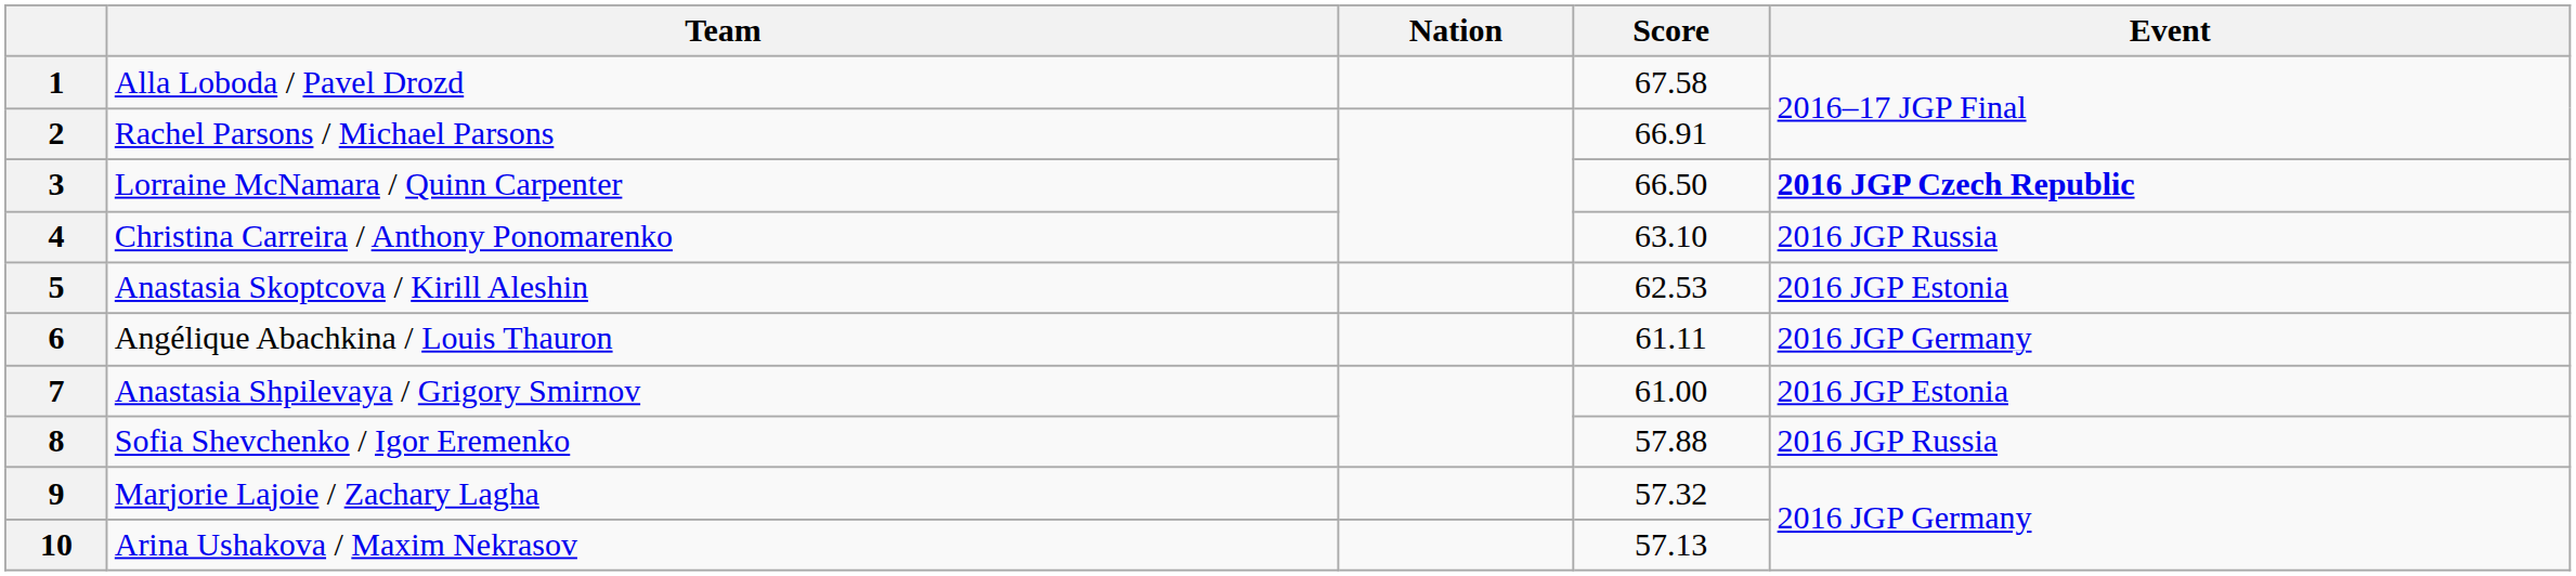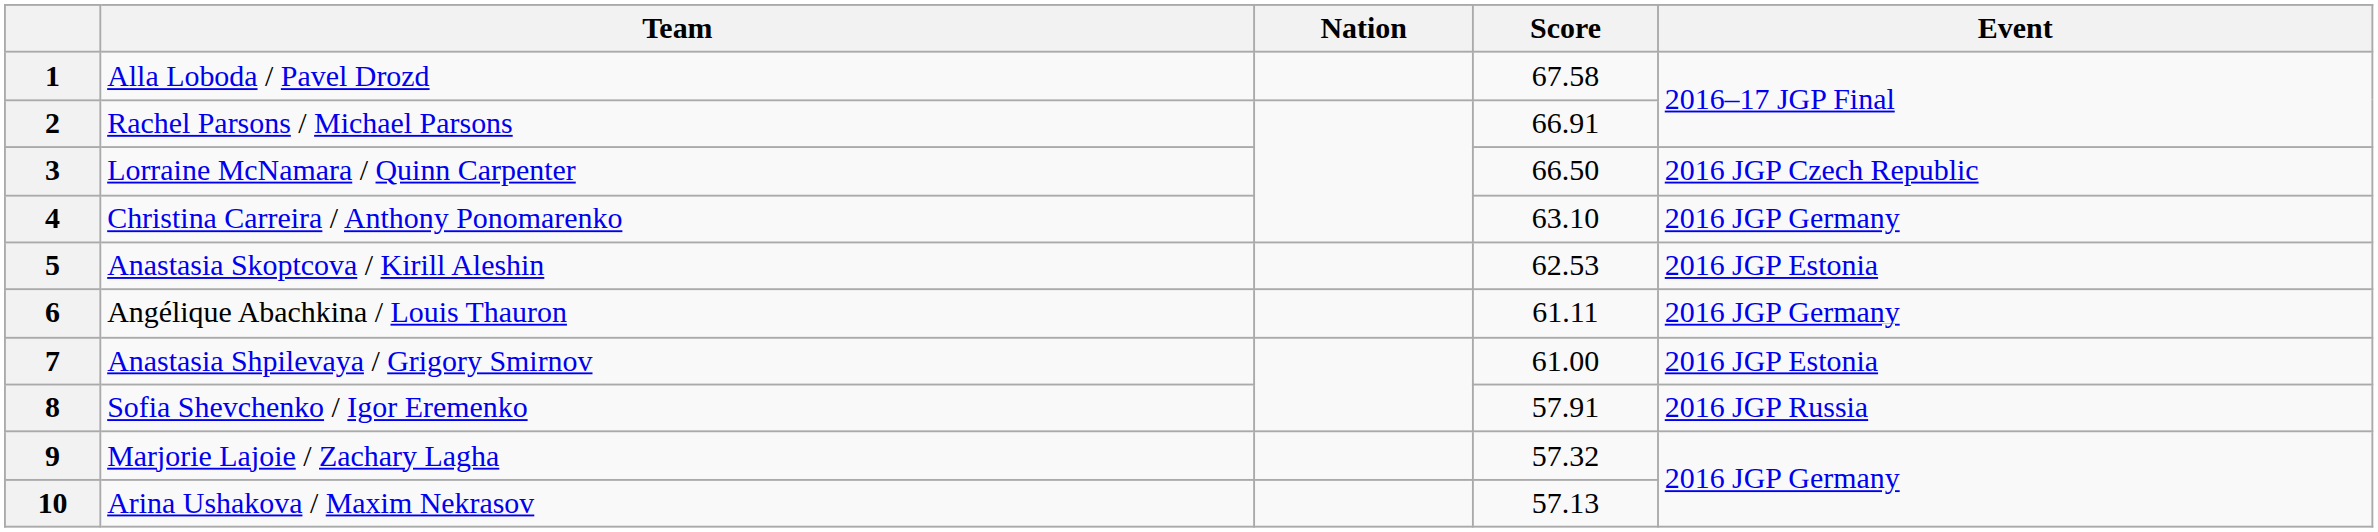 <table class="wikitable sortable" style="text-align:left; width:80%">
 <tr>
 <th scope="col"></th>
 <th scope="col">Team</th>
 <th scope="col">Nation</th>
 <th scope="col">Score</th>
 <th scope="col">Event</th>
 </tr>
 <tr>
 <th scope="row">1</th>
 <td><a href='#'>Alla Loboda</a> / <a href='#'>Pavel Drozd</a></td>
 <td></td>
 <td style="text-align:center;">67.58</td>
 <td rowspan="2"><a href='#'>2016–17 JGP Final</a></td>
 </tr>
 <tr>
 <th scope="row">2</th>
 <td><a href='#'>Rachel Parsons</a> / <a href='#'>Michael Parsons</a></td>
 <td rowspan="3"></td>
 <td style="text-align:center;">66.91</td>
 </tr>
 <tr>
 <th scope="row">3</th>
 <td><a href='#'>Lorraine McNamara</a> / <a href='#'>Quinn Carpenter</a></td>
 <td style="text-align:center;">66.50</td>
-<td><strong><a href='#'>2016 JGP Czech Republic</a></strong></td>
+<td><a href='#'>2016 JGP Czech Republic</a></td>
 </tr>
 <tr>
 <th scope="row">4</th>
 <td><a href='#'>Christina Carreira</a> / <a href='#'>Anthony Ponomarenko</a></td>
 <td style="text-align:center;">63.10</td>
-<td><a href='#'>2016 JGP Russia</a></td>
+<td><a href='#'>2016 JGP Germany</a></td>
 </tr>
 <tr>
 <th scope="row">5</th>
 <td><a href='#'>Anastasia Skoptcova</a> / <a href='#'>Kirill Aleshin</a></td>
 <td></td>
 <td style="text-align:center;">62.53</td>
 <td><a href='#'>2016 JGP Estonia</a></td>
 </tr>
 <tr>
 <th scope="row">6</th>
 <td>Angélique Abachkina / <a href='#'>Louis Thauron</a></td>
 <td></td>
 <td style="text-align:center;">61.11</td>
 <td><a href='#'>2016 JGP Germany</a></td>
 </tr>
 <tr>
 <th scope="row">7</th>
 <td><a href='#'>Anastasia Shpilevaya</a> / <a href='#'>Grigory Smirnov</a></td>
 <td rowspan="2"></td>
 <td style="text-align:center;">61.00</td>
 <td><a href='#'>2016 JGP Estonia</a></td>
 </tr>
 <tr>
 <th scope="row">8</th>
 <td><a href='#'>Sofia Shevchenko</a> / <a href='#'>Igor Eremenko</a></td>
-<td style="text-align:center;">57.88</td>
+<td style="text-align:center;">57.91</td>
 <td><a href='#'>2016 JGP Russia</a></td>
 </tr>
 <tr>
 <th scope="row">9</th>
 <td><a href='#'>Marjorie Lajoie</a> / <a href='#'>Zachary Lagha</a></td>
 <td></td>
 <td style="text-align:center;">57.32</td>
 <td rowspan="2"><a href='#'>2016 JGP Germany</a></td>
 </tr>
 <tr>
 <th scope="row">10</th>
 <td><a href='#'>Arina Ushakova</a> / <a href='#'>Maxim Nekrasov</a></td>
 <td></td>
 <td style="text-align:center;">57.13</td>
 </tr>
 </table>
